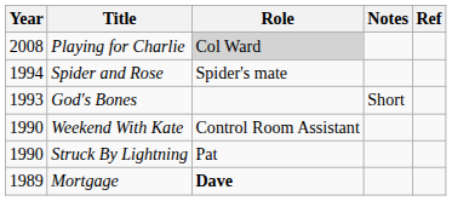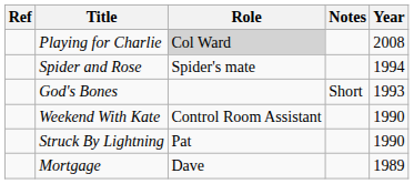 <table class="wikitable">
 <tr>
-<th>Year</th>
+<th>Ref</th>
 <th>Title</th>
 <th>Role</th>
 <th>Notes</th>
-<th>Ref</th>
+<th>Year</th>
 </tr>
 <tr>
-<td>2008</td>
+<td></td>
 <td><em>Playing for Charlie</em></td>
 <td style="background: lightgrey;">Col Ward</td>
 <td></td>
-<td></td>
+<td>2008</td>
 </tr>
 <tr>
-<td>1994</td>
+<td></td>
 <td><em>Spider and Rose</em></td>
 <td>Spider's mate</td>
 <td></td>
-<td></td>
+<td>1994</td>
 </tr>
 <tr>
-<td>1993</td>
+<td></td>
 <td><em>God's Bones</em></td>
 <td></td>
 <td>Short</td>
-<td></td>
+<td>1993</td>
 </tr>
 <tr>
-<td>1990</td>
+<td></td>
 <td><em>Weekend With Kate</em></td>
 <td>Control Room Assistant</td>
 <td></td>
-<td></td>
+<td>1990</td>
 </tr>
 <tr>
-<td>1990</td>
+<td></td>
 <td><em>Struck By Lightning</em></td>
 <td>Pat</td>
 <td></td>
-<td></td>
+<td>1990</td>
 </tr>
 <tr>
+<td></td>
+<td><em>Mortgage</em></td>
+<td>Dave</td>
+<td></td>
 <td>1989</td>
-<td><em>Mortgage</em></td>
-<td><strong>Dave</strong></td>
-<td></td>
-<td></td>
 </tr>
 </table>
